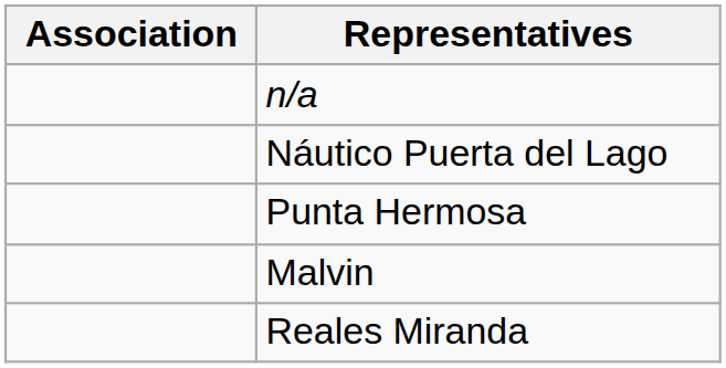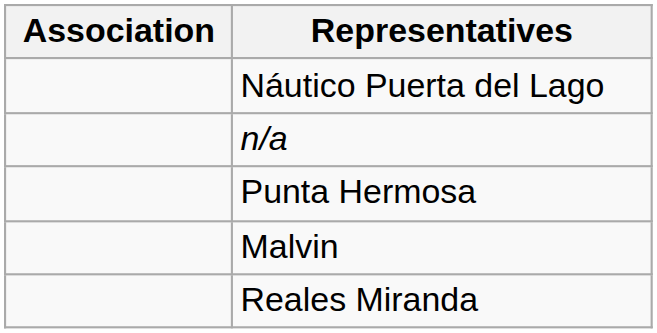 <table class="wikitable" style="font-size:100%">
 <tr>
 <th width="100">Association</th>
 <th width="190">Representatives</th>
 </tr>
 <tr>
 <td></td>
-<td><em>n/a</em></td>
+<td>Náutico Puerta del Lago</td>
 </tr>
 <tr>
 <td></td>
-<td>Náutico Puerta del Lago</td>
+<td><em>n/a</em></td>
 </tr>
 <tr>
 <td></td>
 <td>Punta Hermosa</td>
 </tr>
 <tr>
 <td></td>
 <td>Malvin</td>
 </tr>
 <tr>
 <td></td>
 <td>Reales Miranda</td>
 </tr>
 </table>
